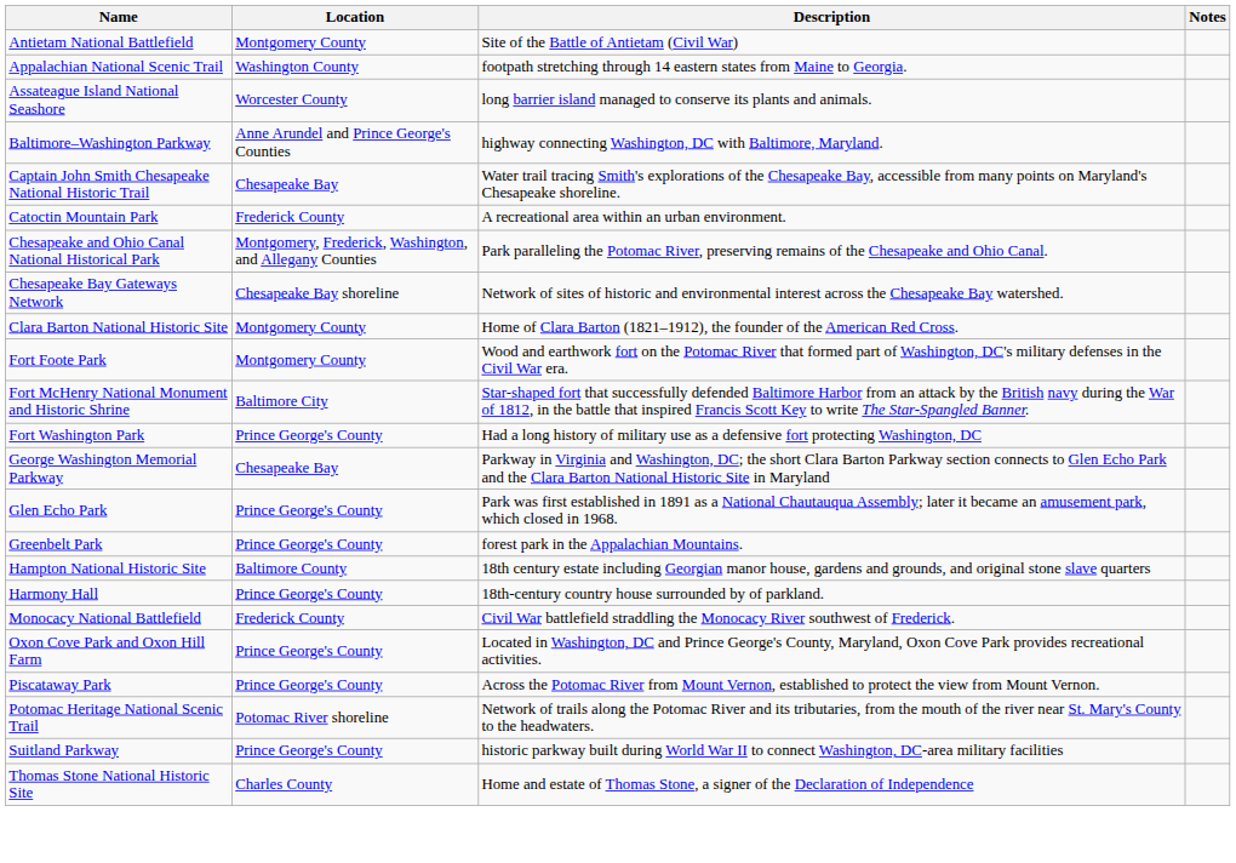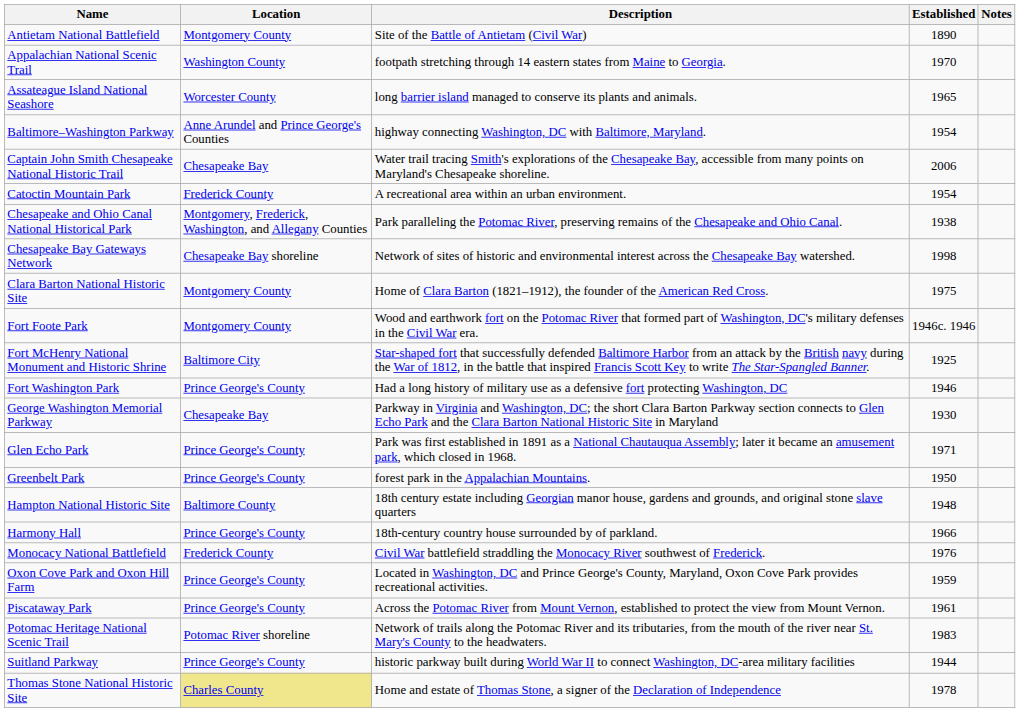 <table class="sortable wikitable" style="margin:auto;">
 <tr>
 <th>Name</th>
 <th>Location</th>
 <th class="unsortable">Description</th>
+<th>Established</th>
 <th>Notes</th>
 </tr>
 <tr>
 <td><a href='#'>Antietam National Battlefield</a></td>
 <td><a href='#'>Montgomery County</a></td>
 <td>Site of the <a href='#'>Battle of Antietam</a> (<a href='#'>Civil War</a>)</td>
+<td align="center">1890</td>
 <td align="center"></td>
 </tr>
 <tr>
 <td><a href='#'>Appalachian National Scenic Trail</a></td>
 <td><a href='#'>Washington County</a></td>
 <td> footpath stretching through 14 eastern states from <a href='#'>Maine</a> to <a href='#'>Georgia</a>.</td>
+<td align="center">1970</td>
 <td align="center"></td>
 </tr>
 <tr>
 <td><a href='#'>Assateague Island National Seashore</a></td>
 <td><a href='#'>Worcester County</a></td>
 <td> long <a href='#'>barrier island</a> managed to conserve its plants and animals.</td>
+<td align="center">1965</td>
 <td align="center"></td>
 </tr>
 <tr>
 <td><a href='#'>Baltimore–Washington Parkway</a></td>
 <td><a href='#'>Anne Arundel</a> and <a href='#'>Prince George's</a> Counties</td>
 <td> highway connecting <a href='#'>Washington, DC</a> with <a href='#'>Baltimore, Maryland</a>.</td>
+<td align="center">1954</td>
 <td align="center"></td>
 </tr>
 <tr>
 <td><a href='#'>Captain John Smith Chesapeake National Historic Trail</a></td>
 <td><a href='#'>Chesapeake Bay</a></td>
 <td>Water trail tracing <a href='#'>Smith</a>'s explorations of the <a href='#'>Chesapeake Bay</a>, accessible from many points on Maryland's Chesapeake shoreline.</td>
+<td align="center">2006</td>
 <td align="center"></td>
 </tr>
 <tr>
 <td><a href='#'>Catoctin Mountain Park</a></td>
 <td><a href='#'>Frederick County</a></td>
 <td>A  recreational area within an urban environment.</td>
+<td align="center">1954</td>
 <td align="center"></td>
 </tr>
 <tr>
 <td><a href='#'>Chesapeake and Ohio Canal National Historical Park</a></td>
 <td><a href='#'>Montgomery</a>, <a href='#'>Frederick</a>, <a href='#'>Washington</a>, and <a href='#'>Allegany</a> Counties</td>
 <td>Park paralleling the <a href='#'>Potomac River</a>, preserving remains of the <a href='#'>Chesapeake and Ohio Canal</a>.</td>
+<td align="center">1938</td>
 <td align="center"></td>
 </tr>
 <tr>
 <td><a href='#'>Chesapeake Bay Gateways Network</a></td>
 <td><a href='#'>Chesapeake Bay</a> shoreline</td>
 <td>Network of sites of historic and environmental interest across the <a href='#'>Chesapeake Bay</a> watershed.</td>
+<td align="center">1998</td>
 <td align="center"></td>
 </tr>
 <tr>
 <td><a href='#'>Clara Barton National Historic Site</a></td>
 <td><a href='#'>Montgomery County</a></td>
 <td>Home of <a href='#'>Clara Barton</a> (1821–1912), the founder of the <a href='#'>American Red Cross</a>.</td>
+<td align="center">1975</td>
 <td align="center"></td>
 </tr>
 <tr>
 <td><a href='#'>Fort Foote Park</a></td>
 <td><a href='#'>Montgomery County</a></td>
 <td>Wood and earthwork <a href='#'>fort</a> on the <a href='#'>Potomac River</a> that formed part of <a href='#'>Washington, DC</a>'s military defenses in the <a href='#'>Civil War</a> era.</td>
+<td align="center"><span>1946</span>c. 1946</td>
 <td align="center"></td>
 </tr>
 <tr>
 <td><a href='#'>Fort McHenry National Monument and Historic Shrine</a></td>
 <td><a href='#'>Baltimore City</a></td>
 <td><a href='#'>Star-shaped fort</a> that successfully defended <a href='#'>Baltimore Harbor</a> from an attack by the <a href='#'>British</a> <a href='#'>navy</a> during the <a href='#'>War of 1812</a>, in the battle that inspired <a href='#'>Francis Scott Key</a> to write <em><a href='#'>The Star-Spangled Banner</a>.</em></td>
+<td align="center">1925</td>
 <td align="center"></td>
 </tr>
 <tr>
 <td><a href='#'>Fort Washington Park</a></td>
 <td><a href='#'>Prince George's County</a></td>
 <td>Had a long history of military use as a defensive <a href='#'>fort</a> protecting <a href='#'>Washington, DC</a></td>
+<td align="center">1946</td>
 <td align="center"></td>
 </tr>
 <tr>
 <td><a href='#'>George Washington Memorial Parkway</a></td>
 <td><a href='#'>Chesapeake Bay</a></td>
 <td>Parkway in <a href='#'>Virginia</a> and <a href='#'>Washington, DC</a>; the short Clara Barton Parkway section connects to <a href='#'>Glen Echo Park</a> and the <a href='#'>Clara Barton National Historic Site</a> in Maryland</td>
+<td align="center">1930</td>
 <td align="center"></td>
 </tr>
 <tr>
 <td><a href='#'>Glen Echo Park</a></td>
 <td><a href='#'>Prince George's County</a></td>
 <td>Park was first established in 1891 as a <a href='#'>National Chautauqua Assembly</a>; later it became an <a href='#'>amusement park</a>, which closed in 1968.</td>
+<td align="center">1971</td>
 <td align="center"></td>
 </tr>
 <tr>
 <td><a href='#'>Greenbelt Park</a></td>
 <td><a href='#'>Prince George's County</a></td>
 <td> forest park in the <a href='#'>Appalachian Mountains</a>.</td>
+<td align="center">1950</td>
 <td align="center"></td>
 </tr>
 <tr>
 <td><a href='#'>Hampton National Historic Site</a></td>
 <td><a href='#'>Baltimore County</a></td>
 <td>18th century estate including <a href='#'>Georgian</a> manor house, gardens and grounds, and original stone <a href='#'>slave</a> quarters</td>
+<td align="center">1948</td>
 <td align="center"></td>
 </tr>
 <tr>
 <td><a href='#'>Harmony Hall</a></td>
 <td><a href='#'>Prince George's County</a></td>
 <td>18th-century country house surrounded by  of parkland.</td>
+<td align="center">1966</td>
 <td align="center"></td>
 </tr>
 <tr>
 <td><a href='#'>Monocacy National Battlefield</a></td>
 <td><a href='#'>Frederick County</a></td>
 <td><a href='#'>Civil War</a> battlefield straddling the <a href='#'>Monocacy River</a> southwest of <a href='#'>Frederick</a>.</td>
+<td align="center">1976</td>
 <td align="center"></td>
 </tr>
 <tr>
 <td><a href='#'>Oxon Cove Park and Oxon Hill Farm</a></td>
 <td><a href='#'>Prince George's County</a></td>
 <td>Located in <a href='#'>Washington, DC</a> and Prince George's County, Maryland, Oxon Cove Park provides recreational activities.</td>
+<td align="center">1959</td>
 <td align="center"></td>
 </tr>
 <tr>
 <td><a href='#'>Piscataway Park</a></td>
 <td><a href='#'>Prince George's County</a></td>
 <td>Across the <a href='#'>Potomac River</a> from <a href='#'>Mount Vernon</a>, established to protect the view from Mount Vernon.</td>
+<td align="center">1961</td>
 <td align="center"></td>
 </tr>
 <tr>
 <td><a href='#'>Potomac Heritage National Scenic Trail</a></td>
 <td><a href='#'>Potomac River</a> shoreline</td>
 <td>Network of trails along the Potomac River and its tributaries, from the mouth of the river near <a href='#'>St. Mary's County</a> to the headwaters.</td>
+<td align="center">1983</td>
 <td align="center"></td>
 </tr>
 <tr>
 <td><a href='#'>Suitland Parkway</a></td>
 <td><a href='#'>Prince George's County</a></td>
 <td> historic parkway built during <a href='#'>World War II</a> to connect <a href='#'>Washington, DC</a>-area military facilities</td>
+<td align="center">1944</td>
 <td align="center"></td>
 </tr>
 <tr>
 <td><a href='#'>Thomas Stone National Historic Site</a></td>
-<td><a href='#'>Charles County</a></td>
+<td style="background: khaki;"><a href='#'>Charles County</a></td>
 <td>Home and estate of <a href='#'>Thomas Stone</a>, a signer of the <a href='#'>Declaration of Independence</a></td>
+<td align="center">1978</td>
 <td align="center"></td>
 </tr>
 </table>
